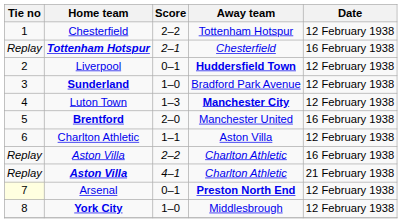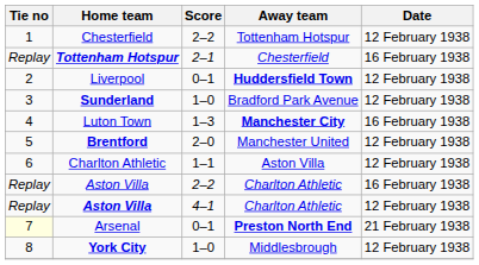 <table class="wikitable" style="text-align: center">
 <tr>
 <th>Tie no</th>
 <th>Home team</th>
 <th>Score</th>
 <th>Away team</th>
 <th>Date</th>
 </tr>
 <tr>
 <td>1</td>
 <td><a href='#'>Chesterfield</a></td>
 <td>2–2</td>
 <td><a href='#'>Tottenham Hotspur</a></td>
 <td>12 February 1938</td>
 </tr>
 <tr>
 <td><em>Replay</em></td>
 <td><strong><em><a href='#'>Tottenham Hotspur</a></em></strong></td>
 <td><em>2–1</em></td>
 <td><em><a href='#'>Chesterfield</a></em></td>
 <td>16 February 1938</td>
 </tr>
 <tr>
 <td>2</td>
 <td><a href='#'>Liverpool</a></td>
 <td>0–1</td>
 <td><strong><a href='#'>Huddersfield Town</a></strong></td>
 <td>12 February 1938</td>
 </tr>
 <tr>
 <td>3</td>
 <td><strong><a href='#'>Sunderland</a></strong></td>
 <td>1–0</td>
 <td><a href='#'>Bradford Park Avenue</a></td>
 <td>12 February 1938</td>
 </tr>
 <tr>
 <td>4</td>
 <td><a href='#'>Luton Town</a></td>
 <td>1–3</td>
 <td><strong><a href='#'>Manchester City</a></strong></td>
-<td>12 February 1938</td>
+<td>16 February 1938</td>
 </tr>
 <tr>
 <td>5</td>
 <td><strong><a href='#'>Brentford</a></strong></td>
 <td>2–0</td>
 <td><a href='#'>Manchester United</a></td>
-<td>16 February 1938</td>
+<td>12 February 1938</td>
 </tr>
 <tr>
 <td>6</td>
 <td><a href='#'>Charlton Athletic</a></td>
 <td>1–1</td>
 <td><a href='#'>Aston Villa</a></td>
 <td>12 February 1938</td>
 </tr>
 <tr>
 <td><em>Replay</em></td>
 <td><em><a href='#'>Aston Villa</a></em></td>
 <td><em>2–2</em></td>
 <td><em><a href='#'>Charlton Athletic</a></em></td>
 <td>16 February 1938</td>
 </tr>
 <tr>
 <td><em>Replay</em></td>
 <td><strong><em><a href='#'>Aston Villa</a></em></strong></td>
 <td><em>4–1</em></td>
 <td><em><a href='#'>Charlton Athletic</a></em></td>
-<td>21 February 1938</td>
+<td>12 February 1938</td>
 </tr>
 <tr>
 <td style="background: lightyellow;">7</td>
 <td><a href='#'>Arsenal</a></td>
 <td>0–1</td>
 <td><strong><a href='#'>Preston North End</a></strong></td>
-<td>12 February 1938</td>
+<td>21 February 1938</td>
 </tr>
 <tr>
 <td>8</td>
 <td><strong><a href='#'>York City</a></strong></td>
 <td>1–0</td>
 <td><a href='#'>Middlesbrough</a></td>
 <td>12 February 1938</td>
 </tr>
 <tr>
 </tr>
 </table>
